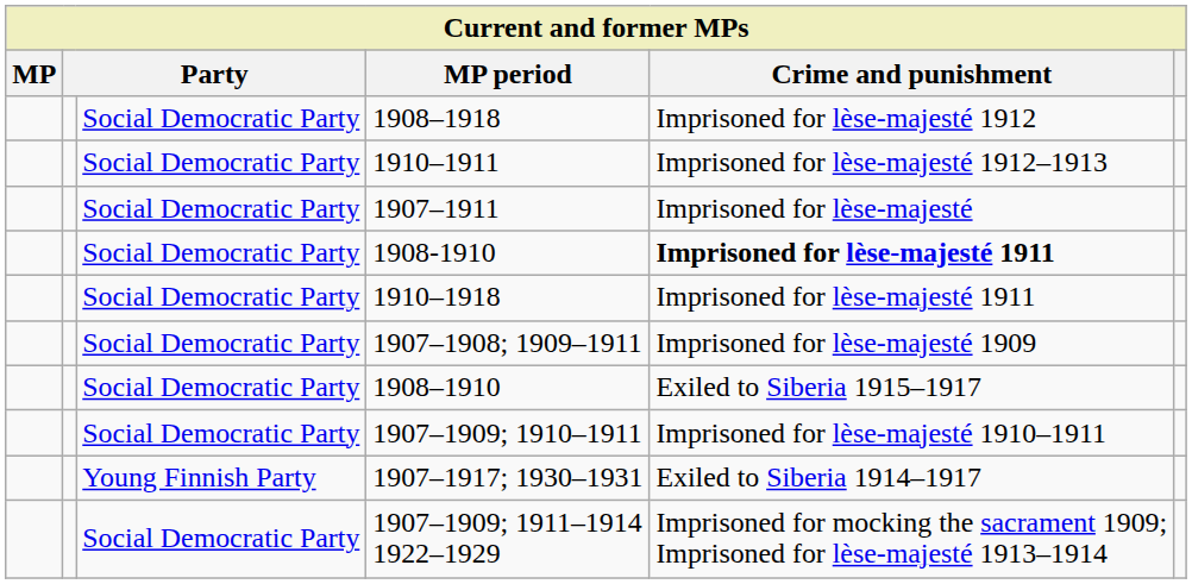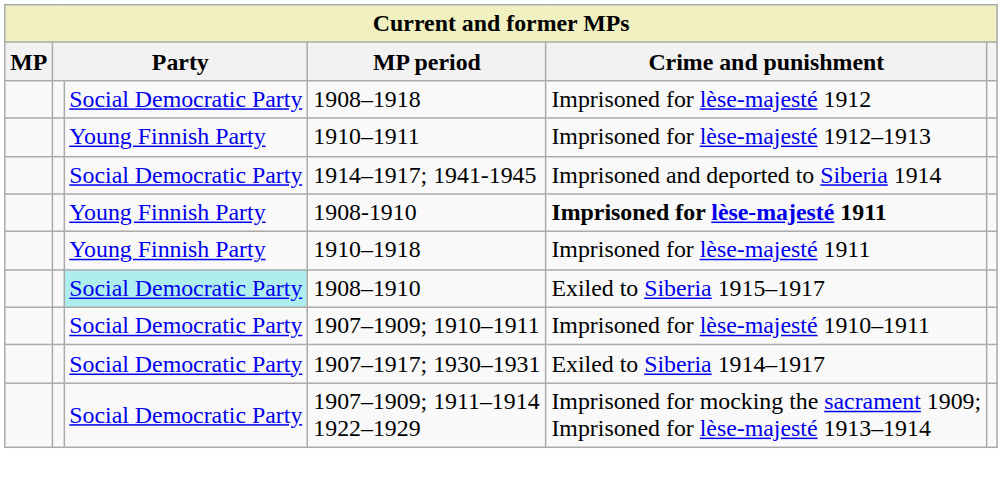 <table class="wikitable plainrowheaders sortable" style="font-size:100%; text-align:left;">
 <tr>
 <th colspan="6" style="background:#F0F0C0;">Current and former MPs</th>
 </tr>
 <tr>
 <th>MP</th>
 <th colspan="2">Party</th>
 <th>MP period</th>
 <th>Crime and punishment</th>
 <th></th>
 </tr>
 <tr>
 <td></td>
 <td></td>
 <td><a href='#'>Social Democratic Party</a></td>
 <td>1908–1918</td>
 <td>Imprisoned for <a href='#'>lèse-majesté</a> 1912</td>
 <td></td>
 </tr>
 <tr>
 <td></td>
 <td></td>
-<td><a href='#'>Social Democratic Party</a></td>
+<td><a href='#'>Young Finnish Party</a></td>
 <td>1910–1911</td>
 <td>Imprisoned for <a href='#'>lèse-majesté</a> 1912–1913</td>
 <td></td>
 </tr>
 <tr>
 <td></td>
 <td></td>
 <td><a href='#'>Social Democratic Party</a></td>
-<td>1907–1911</td>
-<td>Imprisoned for <a href='#'>lèse-majesté</a></td>
+<td>1914–1917; 1941-1945</td>
+<td>Imprisoned and deported to <a href='#'>Siberia</a> 1914</td>
 <td></td>
 </tr>
 <tr>
 <td></td>
 <td></td>
-<td><a href='#'>Social Democratic Party</a></td>
+<td><a href='#'>Young Finnish Party</a></td>
 <td>1908-1910</td>
 <td><strong>Imprisoned for <a href='#'>lèse-majesté</a> 1911</strong></td>
 <td></td>
 </tr>
 <tr>
 <td></td>
 <td></td>
-<td><a href='#'>Social Democratic Party</a></td>
+<td><a href='#'>Young Finnish Party</a></td>
 <td>1910–1918</td>
 <td>Imprisoned for <a href='#'>lèse-majesté</a> 1911</td>
 <td></td>
 </tr>
 <tr>
 <td></td>
 <td></td>
-<td><a href='#'>Social Democratic Party</a></td>
-<td>1907–1908; 1909–1911</td>
-<td>Imprisoned for <a href='#'>lèse-majesté</a> 1909</td>
-<td></td>
-</tr>
-<tr>
-<td></td>
-<td></td>
-<td><a href='#'>Social Democratic Party</a></td>
+<td style="background: paleturquoise;"><a href='#'>Social Democratic Party</a></td>
 <td>1908–1910</td>
 <td>Exiled to <a href='#'>Siberia</a> 1915–1917</td>
 <td></td>
 </tr>
 <tr>
 <td></td>
 <td></td>
 <td><a href='#'>Social Democratic Party</a></td>
 <td>1907–1909; 1910–1911</td>
 <td>Imprisoned for <a href='#'>lèse-majesté</a> 1910–1911</td>
 <td></td>
 </tr>
 <tr>
 <td></td>
 <td></td>
-<td><a href='#'>Young Finnish Party</a></td>
+<td><a href='#'>Social Democratic Party</a></td>
 <td>1907–1917; 1930–1931</td>
 <td>Exiled to <a href='#'>Siberia</a> 1914–1917</td>
 <td></td>
 </tr>
 <tr>
 <td></td>
 <td></td>
 <td><a href='#'>Social Democratic Party</a></td>
 <td>1907–1909; 1911–1914<br>1922–1929</td>
 <td>Imprisoned for mocking the <a href='#'>sacrament</a> 1909;<br>Imprisoned for <a href='#'>lèse-majesté</a> 1913–1914</td>
 <td></td>
 </tr>
 </table>
